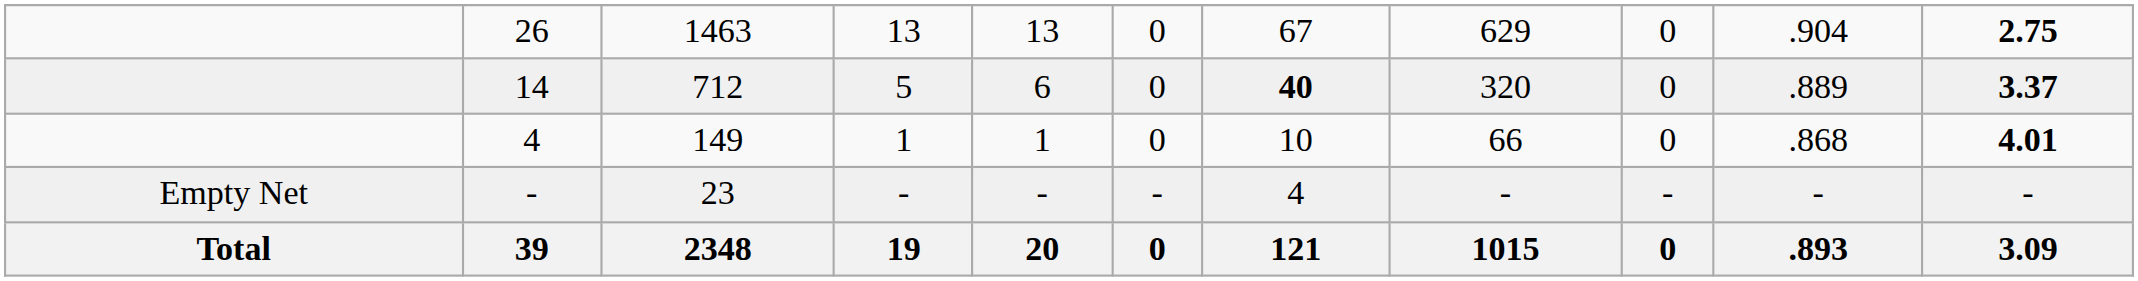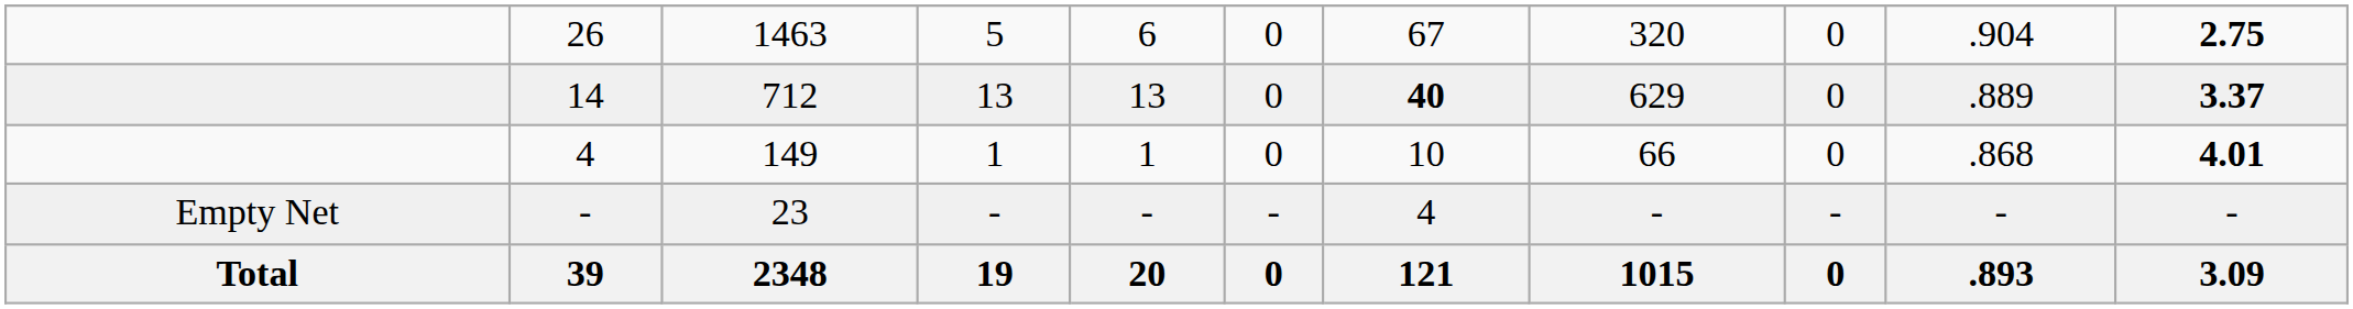 <table class="wikitable sortable" width ="1000">
 <tr align="center">
 </tr>
 <tr align="center" bgcolor="">
 <td></td>
 <td>26</td>
 <td>1463</td>
-<td>13</td>
-<td>13</td>
+<td>5</td>
+<td>6</td>
 <td>0</td>
 <td>67</td>
-<td>629</td>
+<td>320</td>
 <td>0</td>
 <td>.904</td>
 <td><strong>2.75</strong></td>
 </tr>
 <tr align="center" bgcolor="f0f0f0">
 <td></td>
 <td>14</td>
 <td>712</td>
-<td>5</td>
-<td>6</td>
+<td>13</td>
+<td>13</td>
 <td>0</td>
 <td><strong>40</strong></td>
-<td>320</td>
+<td>629</td>
 <td>0</td>
 <td>.889</td>
 <td><strong>3.37</strong></td>
 </tr>
 <tr align="center" bgcolor="">
 <td></td>
 <td>4</td>
 <td>149</td>
 <td>1</td>
 <td>1</td>
 <td>0</td>
 <td>10</td>
 <td>66</td>
 <td>0</td>
 <td>.868</td>
 <td><strong>4.01</strong></td>
 </tr>
 <tr align="center" bgcolor="f0f0f0">
 <td>Empty Net</td>
 <td>-</td>
 <td>23</td>
 <td>-</td>
 <td>-</td>
 <td>-</td>
 <td>4</td>
 <td>-</td>
 <td>-</td>
 <td>-</td>
 <td>-</td>
 </tr>
 <tr>
 <th>Total</th>
 <th>39</th>
 <th>2348</th>
 <th>19</th>
 <th>20</th>
 <th>0</th>
 <th>121</th>
 <th>1015</th>
 <th>0</th>
 <th>.893</th>
 <th>3.09</th>
 </tr>
 </table>
